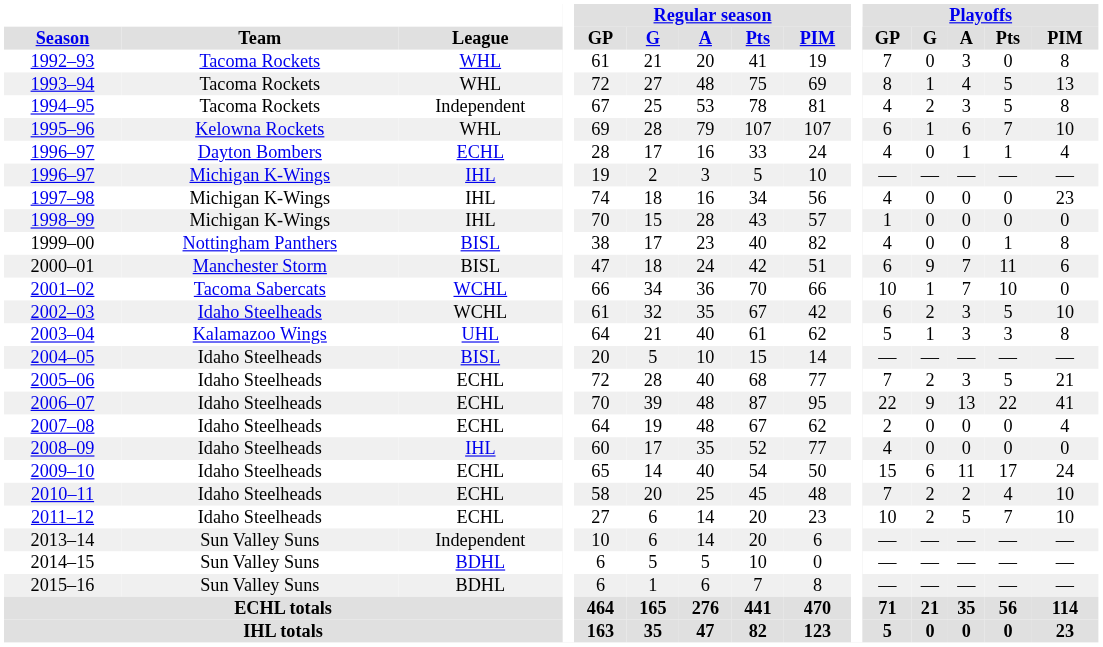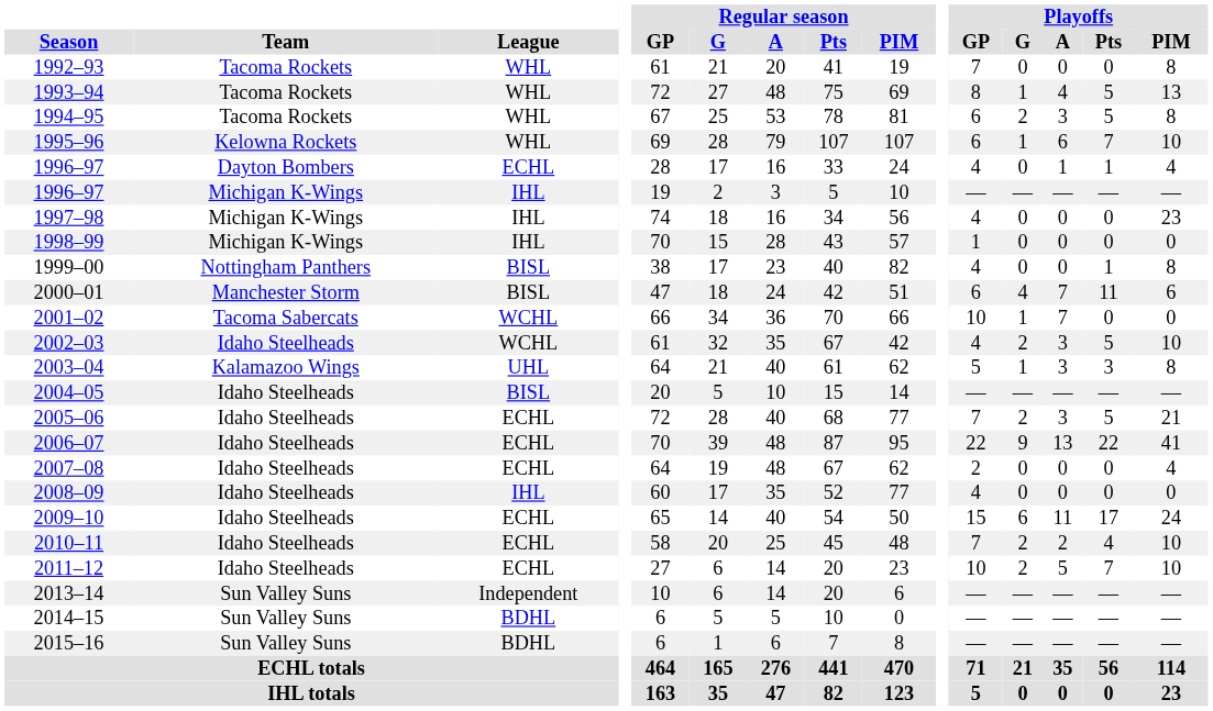 <table border="0" cellpadding="1" cellspacing="0" style="text-align:center; width:60em">
 <tr bgcolor="#e0e0e0">
 <th colspan="3" bgcolor="#ffffff"> </th>
 <th rowspan="99" bgcolor="#ffffff"> </th>
 <th colspan="5"><a href='#'>Regular season</a></th>
 <th rowspan="99" bgcolor="#ffffff"> </th>
 <th colspan="5"><a href='#'>Playoffs</a></th>
 </tr>
 <tr bgcolor="#e0e0e0">
 <th><a href='#'>Season</a></th>
 <th>Team</th>
 <th>League</th>
 <th>GP</th>
 <th><a href='#'>G</a></th>
 <th><a href='#'>A</a></th>
 <th><a href='#'>Pts</a></th>
 <th><a href='#'>PIM</a></th>
 <th>GP</th>
 <th>G</th>
 <th>A</th>
 <th>Pts</th>
 <th>PIM</th>
 </tr>
 <tr>
 <td><a href='#'>1992–93</a></td>
 <td><a href='#'>Tacoma Rockets</a></td>
 <td><a href='#'>WHL</a></td>
 <td>61</td>
 <td>21</td>
 <td>20</td>
 <td>41</td>
 <td>19</td>
 <td>7</td>
 <td>0</td>
-<td>3</td>
+<td>0</td>
 <td>0</td>
 <td>8</td>
 </tr>
 <tr bgcolor="#f0f0f0">
 <td><a href='#'>1993–94</a></td>
 <td>Tacoma Rockets</td>
 <td>WHL</td>
 <td>72</td>
 <td>27</td>
 <td>48</td>
 <td>75</td>
 <td>69</td>
 <td>8</td>
 <td>1</td>
 <td>4</td>
 <td>5</td>
 <td>13</td>
 </tr>
 <tr>
 <td><a href='#'>1994–95</a></td>
 <td>Tacoma Rockets</td>
-<td>Independent</td>
+<td>WHL</td>
 <td>67</td>
 <td>25</td>
 <td>53</td>
 <td>78</td>
 <td>81</td>
-<td>4</td>
+<td>6</td>
 <td>2</td>
 <td>3</td>
 <td>5</td>
 <td>8</td>
 </tr>
 <tr bgcolor="#f0f0f0">
 <td><a href='#'>1995–96</a></td>
 <td><a href='#'>Kelowna Rockets</a></td>
 <td>WHL</td>
 <td>69</td>
 <td>28</td>
 <td>79</td>
 <td>107</td>
 <td>107</td>
 <td>6</td>
 <td>1</td>
 <td>6</td>
 <td>7</td>
 <td>10</td>
 </tr>
 <tr>
 <td><a href='#'>1996–97</a></td>
 <td><a href='#'>Dayton Bombers</a></td>
 <td><a href='#'>ECHL</a></td>
 <td>28</td>
 <td>17</td>
 <td>16</td>
 <td>33</td>
 <td>24</td>
 <td>4</td>
 <td>0</td>
 <td>1</td>
 <td>1</td>
 <td>4</td>
 </tr>
 <tr bgcolor="#f0f0f0">
 <td><a href='#'>1996–97</a></td>
 <td><a href='#'>Michigan K-Wings</a></td>
 <td><a href='#'>IHL</a></td>
 <td>19</td>
 <td>2</td>
 <td>3</td>
 <td>5</td>
 <td>10</td>
 <td>—</td>
 <td>—</td>
 <td>—</td>
 <td>—</td>
 <td>—</td>
 </tr>
 <tr>
 <td><a href='#'>1997–98</a></td>
 <td>Michigan K-Wings</td>
 <td>IHL</td>
 <td>74</td>
 <td>18</td>
 <td>16</td>
 <td>34</td>
 <td>56</td>
 <td>4</td>
 <td>0</td>
 <td>0</td>
 <td>0</td>
 <td>23</td>
 </tr>
 <tr bgcolor="#f0f0f0">
 <td><a href='#'>1998–99</a></td>
 <td>Michigan K-Wings</td>
 <td>IHL</td>
 <td>70</td>
 <td>15</td>
 <td>28</td>
 <td>43</td>
 <td>57</td>
 <td>1</td>
 <td>0</td>
 <td>0</td>
 <td>0</td>
 <td>0</td>
 </tr>
 <tr>
 <td>1999–00</td>
 <td><a href='#'>Nottingham Panthers</a></td>
 <td><a href='#'>BISL</a></td>
 <td>38</td>
 <td>17</td>
 <td>23</td>
 <td>40</td>
 <td>82</td>
 <td>4</td>
 <td>0</td>
 <td>0</td>
 <td>1</td>
 <td>8</td>
 </tr>
 <tr bgcolor="#f0f0f0">
 <td>2000–01</td>
 <td><a href='#'>Manchester Storm</a></td>
 <td>BISL</td>
 <td>47</td>
 <td>18</td>
 <td>24</td>
 <td>42</td>
 <td>51</td>
 <td>6</td>
-<td>9</td>
+<td>4</td>
 <td>7</td>
 <td>11</td>
 <td>6</td>
 </tr>
 <tr>
 <td><a href='#'>2001–02</a></td>
 <td><a href='#'>Tacoma Sabercats</a></td>
 <td><a href='#'>WCHL</a></td>
 <td>66</td>
 <td>34</td>
 <td>36</td>
 <td>70</td>
 <td>66</td>
 <td>10</td>
 <td>1</td>
 <td>7</td>
-<td>10</td>
+<td>0</td>
 <td>0</td>
 </tr>
 <tr bgcolor="#f0f0f0">
 <td><a href='#'>2002–03</a></td>
 <td><a href='#'>Idaho Steelheads</a></td>
 <td>WCHL</td>
 <td>61</td>
 <td>32</td>
 <td>35</td>
 <td>67</td>
 <td>42</td>
-<td>6</td>
+<td>4</td>
 <td>2</td>
 <td>3</td>
 <td>5</td>
 <td>10</td>
 </tr>
 <tr>
 <td><a href='#'>2003–04</a></td>
 <td><a href='#'>Kalamazoo Wings</a></td>
 <td><a href='#'>UHL</a></td>
 <td>64</td>
 <td>21</td>
 <td>40</td>
 <td>61</td>
 <td>62</td>
 <td>5</td>
 <td>1</td>
 <td>3</td>
 <td>3</td>
 <td>8</td>
 </tr>
 <tr bgcolor="#f0f0f0">
 <td><a href='#'>2004–05</a></td>
 <td>Idaho Steelheads</td>
 <td><a href='#'>BISL</a></td>
 <td>20</td>
 <td>5</td>
 <td>10</td>
 <td>15</td>
 <td>14</td>
 <td>—</td>
 <td>—</td>
 <td>—</td>
 <td>—</td>
 <td>—</td>
 </tr>
 <tr>
 <td><a href='#'>2005–06</a></td>
 <td>Idaho Steelheads</td>
 <td>ECHL</td>
 <td>72</td>
 <td>28</td>
 <td>40</td>
 <td>68</td>
 <td>77</td>
 <td>7</td>
 <td>2</td>
 <td>3</td>
 <td>5</td>
 <td>21</td>
 </tr>
 <tr bgcolor="#f0f0f0">
 <td><a href='#'>2006–07</a></td>
 <td>Idaho Steelheads</td>
 <td>ECHL</td>
 <td>70</td>
 <td>39</td>
 <td>48</td>
 <td>87</td>
 <td>95</td>
 <td>22</td>
 <td>9</td>
 <td>13</td>
 <td>22</td>
 <td>41</td>
 </tr>
 <tr>
 <td><a href='#'>2007–08</a></td>
 <td>Idaho Steelheads</td>
 <td>ECHL</td>
 <td>64</td>
 <td>19</td>
 <td>48</td>
 <td>67</td>
 <td>62</td>
 <td>2</td>
 <td>0</td>
 <td>0</td>
 <td>0</td>
 <td>4</td>
 </tr>
 <tr bgcolor="#f0f0f0">
 <td><a href='#'>2008–09</a></td>
 <td>Idaho Steelheads</td>
 <td><a href='#'>IHL</a></td>
 <td>60</td>
 <td>17</td>
 <td>35</td>
 <td>52</td>
 <td>77</td>
 <td>4</td>
 <td>0</td>
 <td>0</td>
 <td>0</td>
 <td>0</td>
 </tr>
 <tr>
 <td><a href='#'>2009–10</a></td>
 <td>Idaho Steelheads</td>
 <td>ECHL</td>
 <td>65</td>
 <td>14</td>
 <td>40</td>
 <td>54</td>
 <td>50</td>
 <td>15</td>
 <td>6</td>
 <td>11</td>
 <td>17</td>
 <td>24</td>
 </tr>
 <tr bgcolor="#f0f0f0">
 <td><a href='#'>2010–11</a></td>
 <td>Idaho Steelheads</td>
 <td>ECHL</td>
 <td>58</td>
 <td>20</td>
 <td>25</td>
 <td>45</td>
 <td>48</td>
 <td>7</td>
 <td>2</td>
 <td>2</td>
 <td>4</td>
 <td>10</td>
 </tr>
 <tr>
 <td><a href='#'>2011–12</a></td>
 <td>Idaho Steelheads</td>
 <td>ECHL</td>
 <td>27</td>
 <td>6</td>
 <td>14</td>
 <td>20</td>
 <td>23</td>
 <td>10</td>
 <td>2</td>
 <td>5</td>
 <td>7</td>
 <td>10</td>
 </tr>
 <tr bgcolor="#f0f0f0">
 <td>2013–14</td>
 <td>Sun Valley Suns</td>
 <td>Independent</td>
 <td>10</td>
 <td>6</td>
 <td>14</td>
 <td>20</td>
 <td>6</td>
 <td>—</td>
 <td>—</td>
 <td>—</td>
 <td>—</td>
 <td>—</td>
 </tr>
 <tr>
 <td>2014–15</td>
 <td>Sun Valley Suns</td>
 <td><a href='#'>BDHL</a></td>
 <td>6</td>
 <td>5</td>
 <td>5</td>
 <td>10</td>
 <td>0</td>
 <td>—</td>
 <td>—</td>
 <td>—</td>
 <td>—</td>
 <td>—</td>
 </tr>
 <tr bgcolor="#f0f0f0">
 <td>2015–16</td>
 <td>Sun Valley Suns</td>
 <td>BDHL</td>
 <td>6</td>
 <td>1</td>
 <td>6</td>
 <td>7</td>
 <td>8</td>
 <td>—</td>
 <td>—</td>
 <td>—</td>
 <td>—</td>
 <td>—</td>
 </tr>
 <tr>
 </tr>
 <tr ALIGN="center" bgcolor="#e0e0e0">
 <th colspan="3">ECHL totals</th>
 <th ALIGN="center">464</th>
 <th ALIGN="center">165</th>
 <th ALIGN="center">276</th>
 <th ALIGN="center">441</th>
 <th ALIGN="center">470</th>
 <th ALIGN="center">71</th>
 <th ALIGN="center">21</th>
 <th ALIGN="center">35</th>
 <th ALIGN="center">56</th>
 <th ALIGN="center">114</th>
 </tr>
 <tr>
 </tr>
 <tr ALIGN="center" bgcolor="#e0e0e0">
 <th colspan="3">IHL totals</th>
 <th ALIGN="center">163</th>
 <th ALIGN="center">35</th>
 <th ALIGN="center">47</th>
 <th ALIGN="center">82</th>
 <th ALIGN="center">123</th>
 <th ALIGN="center">5</th>
 <th ALIGN="center">0</th>
 <th ALIGN="center">0</th>
 <th ALIGN="center">0</th>
 <th ALIGN="center">23</th>
 </tr>
 </table>
